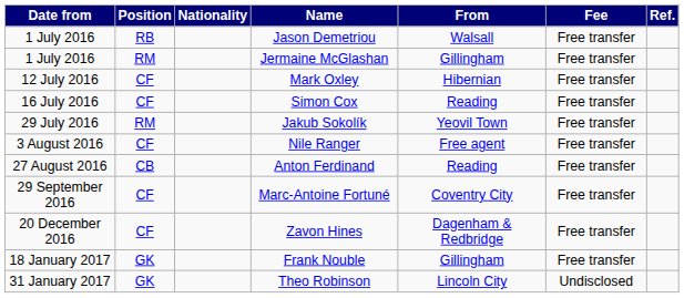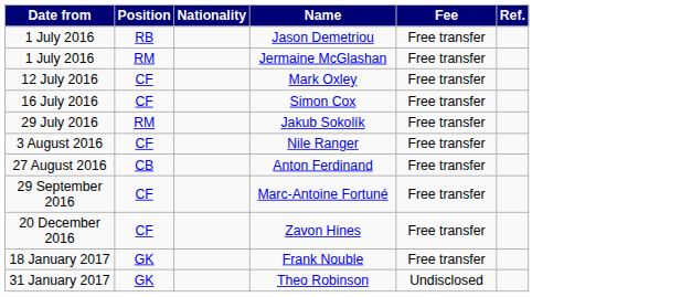 <table class="wikitable" style="text-align:center; font-size:90%; ">
 <tr>
 <th style="background:#000077; color:#FFFFFF; width:110px;">Date from</th>
 <th style="background:#000077; color:#FFFFFF; width:50px;">Position</th>
 <th style="background:#000077; color:#FFFFFF; width:50px;">Nationality</th>
 <th style="background:#000077; color:#FFFFFF; width:150px;">Name</th>
-<th style="background:#000077; color:#FFFFFF; width:150px;">From</th>
 <th style="background:#000077; color:#FFFFFF; width:100px;">Fee</th>
 <th style="background:#000077; color:#FFFFFF; width:25px;">Ref.</th>
 </tr>
 <tr>
 <td>1 July 2016</td>
 <td><a href='#'>RB</a></td>
 <td></td>
 <td><a href='#'>Jason Demetriou</a></td>
-<td><a href='#'>Walsall</a></td>
 <td>Free transfer</td>
 <td></td>
 </tr>
 <tr>
 <td>1 July 2016</td>
 <td><a href='#'>RM</a></td>
 <td></td>
 <td><a href='#'>Jermaine McGlashan</a></td>
-<td><a href='#'>Gillingham</a></td>
 <td>Free transfer</td>
 <td></td>
 </tr>
 <tr>
 <td>12 July 2016</td>
 <td><a href='#'>CF</a></td>
 <td></td>
 <td><a href='#'>Mark Oxley</a></td>
-<td><a href='#'>Hibernian</a></td>
 <td>Free transfer</td>
 <td></td>
 </tr>
 <tr>
 <td>16 July 2016</td>
 <td><a href='#'>CF</a></td>
 <td></td>
 <td><a href='#'>Simon Cox</a></td>
-<td><a href='#'>Reading</a></td>
 <td>Free transfer</td>
 <td></td>
 </tr>
 <tr>
 <td>29 July 2016</td>
 <td><a href='#'>RM</a></td>
 <td></td>
 <td><a href='#'>Jakub Sokolík</a></td>
-<td><a href='#'>Yeovil Town</a></td>
 <td>Free transfer</td>
 <td></td>
 </tr>
 <tr>
 <td>3 August 2016</td>
 <td><a href='#'>CF</a></td>
 <td></td>
 <td><a href='#'>Nile Ranger</a></td>
-<td><a href='#'>Free agent</a></td>
 <td>Free transfer</td>
 <td></td>
 </tr>
 <tr>
 <td>27 August 2016</td>
 <td><a href='#'>CB</a></td>
 <td></td>
 <td><a href='#'>Anton Ferdinand</a></td>
-<td><a href='#'>Reading</a></td>
 <td>Free transfer</td>
 <td></td>
 </tr>
 <tr>
 <td>29 September 2016</td>
 <td><a href='#'>CF</a></td>
 <td></td>
 <td><a href='#'>Marc-Antoine Fortuné</a></td>
-<td><a href='#'>Coventry City</a></td>
 <td>Free transfer</td>
 <td></td>
 </tr>
 <tr>
 <td>20 December 2016</td>
 <td><a href='#'>CF</a></td>
 <td></td>
 <td><a href='#'>Zavon Hines</a></td>
-<td><a href='#'>Dagenham & Redbridge</a></td>
 <td>Free transfer</td>
 <td></td>
 </tr>
 <tr>
 <td>18 January 2017</td>
 <td><a href='#'>GK</a></td>
 <td></td>
 <td><a href='#'>Frank Nouble</a></td>
-<td><a href='#'>Gillingham</a></td>
 <td>Free transfer</td>
 <td></td>
 </tr>
 <tr>
 <td>31 January 2017</td>
 <td><a href='#'>GK</a></td>
 <td></td>
 <td><a href='#'>Theo Robinson</a></td>
-<td><a href='#'>Lincoln City</a></td>
 <td>Undisclosed</td>
 <td></td>
 </tr>
 </table>
